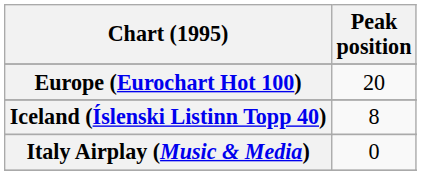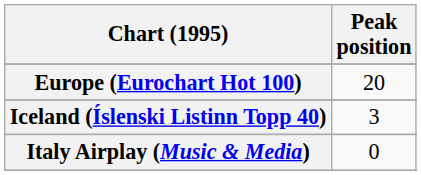 <table class="wikitable sortable plainrowheaders" style="text-align:center">
 <tr>
 <th>Chart (1995)</th>
 <th>Peak<br>position</th>
 </tr>
 <tr>
 </tr>
 <tr>
 </tr>
 <tr>
 </tr>
 <tr>
 </tr>
 <tr>
 <th scope="row">Europe (<a href='#'>Eurochart Hot 100</a>)</th>
 <td>20</td>
 </tr>
 <tr>
 </tr>
 <tr>
 <th scope="row">Iceland (<a href='#'>Íslenski Listinn Topp 40</a>)</th>
-<td>8</td>
+<td>3</td>
 </tr>
 <tr>
 </tr>
 <tr>
 <th scope="row">Italy Airplay (<em><a href='#'>Music & Media</a></em>)</th>
 <td>0</td>
 </tr>
 <tr>
 </tr>
 <tr>
 </tr>
 <tr>
 </tr>
 <tr>
 </tr>
 <tr>
 </tr>
 </table>
